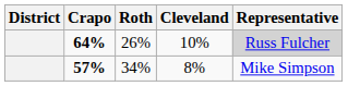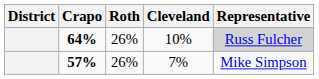 <table class=wikitable>
 <tr>
 <th>District</th>
 <th>Crapo</th>
 <th>Roth</th>
 <th>Cleveland</th>
 <th>Representative</th>
 </tr>
 <tr align=center>
 <th></th>
 <td><strong>64%</strong></td>
 <td>26%</td>
 <td>10%</td>
 <td style="background: lightgrey;"><a href='#'>Russ Fulcher</a></td>
 </tr>
 <tr align=center>
 <th></th>
 <td><strong>57%</strong></td>
-<td>34%</td>
-<td>8%</td>
+<td>26%</td>
+<td>7%</td>
 <td><a href='#'>Mike Simpson</a></td>
 </tr>
 </table>
